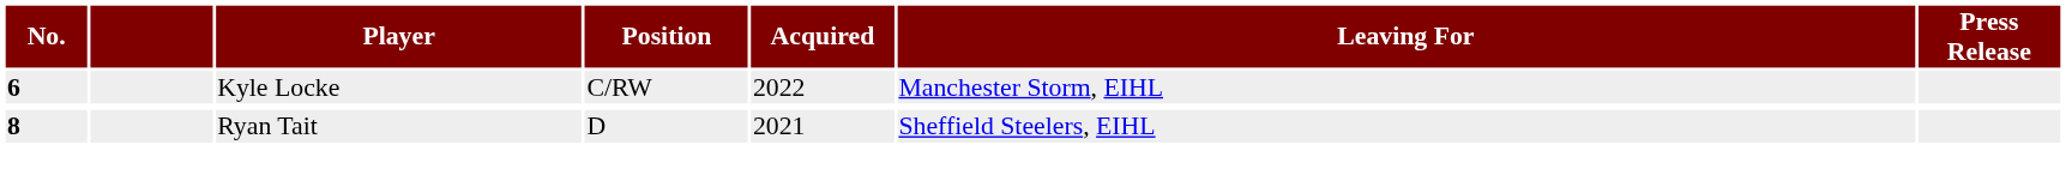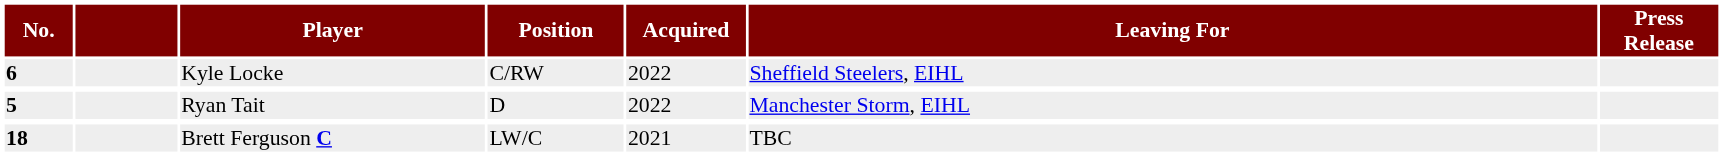 <table>
 <tr bgcolor="maroon" style="color: white">
 <th width="4%">No.</th>
 <th width="6%"></th>
 <th width="18%">Player</th>
 <th width="8%">Position</th>
 <th width="7%">Acquired</th>
 <th width="50%">Leaving For</th>
 <th width="10%">Press Release</th>
 </tr>
 <tr style="background:#eee;">
 <td><strong>6</strong></td>
 <td></td>
 <td align="left">Kyle Locke</td>
 <td>C/RW</td>
 <td>2022</td>
+<td align="left"><a href='#'>Sheffield Steelers</a>, <a href='#'>EIHL</a></td>
+<td></td>
+</tr>
+<tr>
+</tr>
+<tr style="background:#eee;">
+<td><strong>5</strong></td>
+<td></td>
+<td align="left">Ryan Tait</td>
+<td>D</td>
+<td>2022</td>
 <td align="left"><a href='#'>Manchester Storm</a>, <a href='#'>EIHL</a></td>
 <td></td>
 </tr>
 <tr>
 </tr>
 <tr style="background:#eee;">
-<td><strong>8</strong></td>
+<td><strong>18</strong></td>
 <td></td>
-<td align="left">Ryan Tait</td>
-<td>D</td>
+<td align="left">Brett Ferguson <a href='#'><strong>C</strong></a></td>
+<td>LW/C</td>
 <td>2021</td>
-<td align="left"><a href='#'>Sheffield Steelers</a>, <a href='#'>EIHL</a></td>
+<td align="left">TBC</td>
 <td></td>
 </tr>
 <tr>
 </tr>
-<tr>
-</tr>
 </table>
